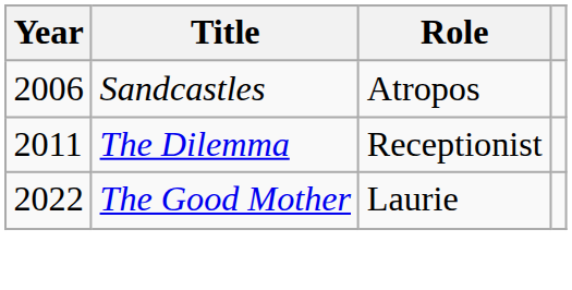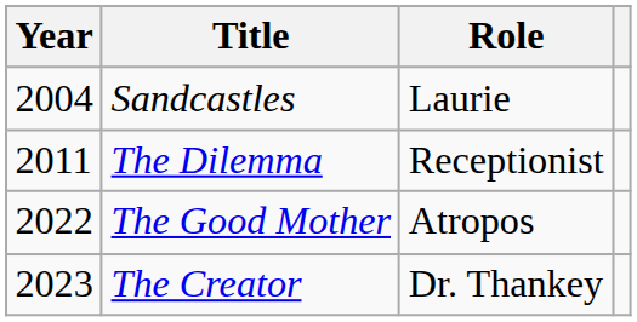 <table class="wikitable plainrowheaders sortable">
 <tr>
 <th>Year</th>
 <th>Title</th>
 <th>Role</th>
 <th class="unsortable"></th>
 </tr>
 <tr>
-<td>2006</td>
+<td>2004</td>
 <td><em>Sandcastles</em></td>
-<td>Atropos</td>
+<td>Laurie</td>
 <td></td>
 </tr>
 <tr>
 <td>2011</td>
 <td><em><a href='#'>The Dilemma</a></em></td>
 <td>Receptionist</td>
 <td></td>
 </tr>
 <tr>
 <td>2022</td>
 <td><em><a href='#'>The Good Mother</a></em></td>
-<td>Laurie</td>
+<td>Atropos</td>
+<td></td>
+</tr>
+<tr>
+<td>2023</td>
+<td><em><a href='#'>The Creator</a></em></td>
+<td>Dr. Thankey</td>
 <td></td>
 </tr>
 </table>
